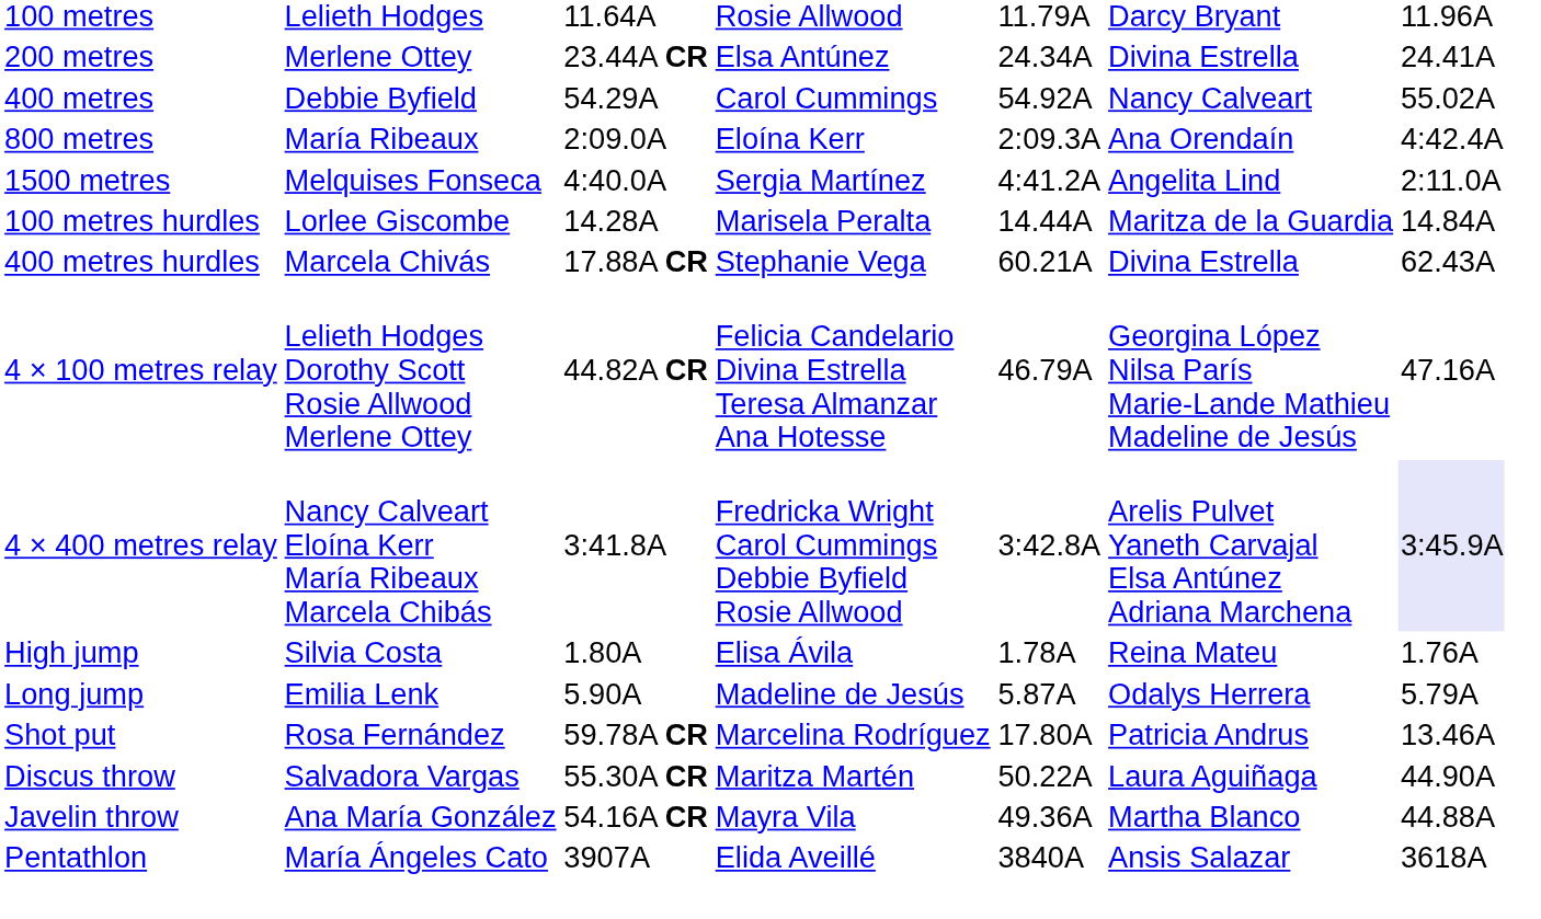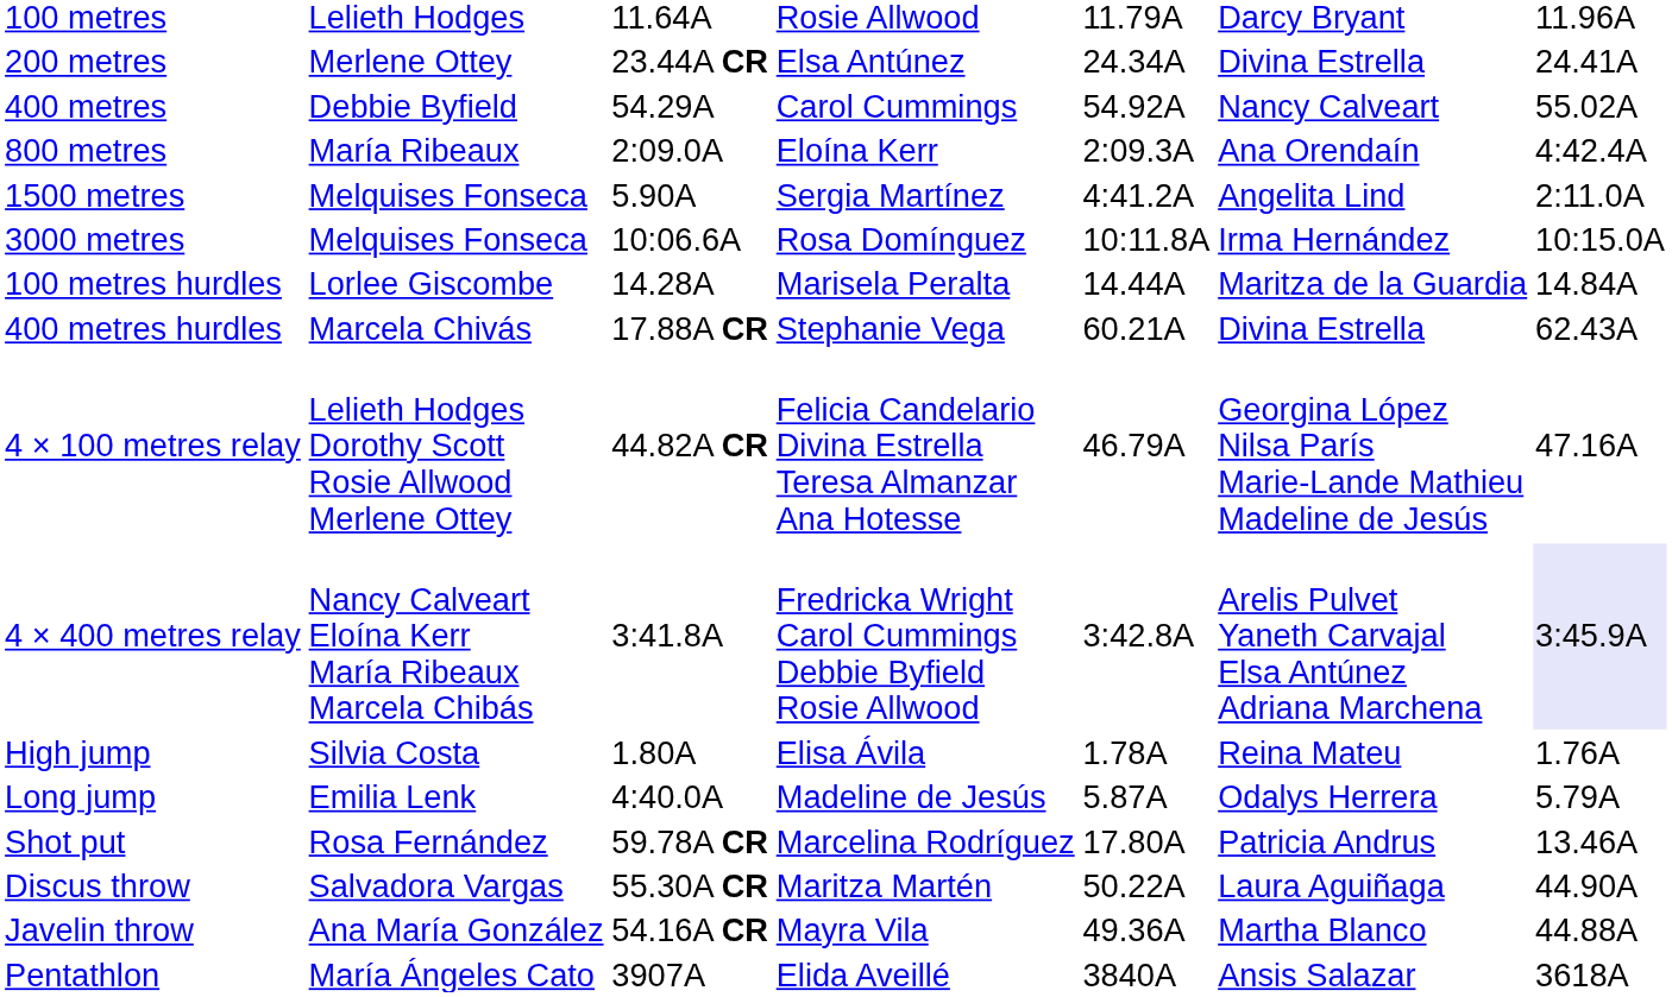 <table>
 <tr>
 <td><a href='#'>100 metres</a></td>
 <td><a href='#'>Lelieth Hodges</a><br> </td>
 <td>11.64A</td>
 <td><a href='#'>Rosie Allwood</a><br> </td>
 <td>11.79A</td>
 <td><a href='#'>Darcy Bryant</a><br> </td>
 <td>11.96A</td>
 </tr>
 <tr>
 <td><a href='#'>200 metres</a></td>
 <td><a href='#'>Merlene Ottey</a><br> </td>
 <td>23.44A <strong>CR</strong></td>
 <td><a href='#'>Elsa Antúnez</a><br> </td>
 <td>24.34A</td>
 <td><a href='#'>Divina Estrella</a><br> </td>
 <td>24.41A</td>
 </tr>
 <tr>
 <td><a href='#'>400 metres</a></td>
 <td><a href='#'>Debbie Byfield</a><br> </td>
 <td>54.29A</td>
 <td><a href='#'>Carol Cummings</a><br> </td>
 <td>54.92A</td>
 <td><a href='#'>Nancy Calveart</a><br> </td>
 <td>55.02A</td>
 </tr>
 <tr>
 <td><a href='#'>800 metres</a></td>
 <td><a href='#'>María Ribeaux</a><br> </td>
 <td>2:09.0A</td>
 <td><a href='#'>Eloína Kerr</a><br> </td>
 <td>2:09.3A</td>
 <td><a href='#'>Ana Orendaín</a><br> </td>
 <td>4:42.4A</td>
 </tr>
 <tr>
 <td><a href='#'>1500 metres</a></td>
 <td><a href='#'>Melquises Fonseca</a><br> </td>
-<td>4:40.0A</td>
+<td>5.90A</td>
 <td><a href='#'>Sergia Martínez</a><br> </td>
 <td>4:41.2A</td>
 <td><a href='#'>Angelita Lind</a><br> </td>
 <td>2:11.0A</td>
+</tr>
+<tr>
+<td><a href='#'>3000 metres</a></td>
+<td><a href='#'>Melquises Fonseca</a><br> </td>
+<td>10:06.6A</td>
+<td><a href='#'>Rosa Domínguez</a><br> </td>
+<td>10:11.8A</td>
+<td><a href='#'>Irma Hernández</a><br> </td>
+<td>10:15.0A</td>
 </tr>
 <tr>
 <td><a href='#'>100 metres hurdles</a></td>
 <td><a href='#'>Lorlee Giscombe</a><br> </td>
 <td>14.28A</td>
 <td><a href='#'>Marisela Peralta</a><br> </td>
 <td>14.44A</td>
 <td><a href='#'>Maritza de la Guardia</a><br> </td>
 <td>14.84A</td>
 </tr>
 <tr>
 <td><a href='#'>400 metres hurdles</a></td>
 <td><a href='#'>Marcela Chivás</a><br> </td>
 <td>17.88A <strong>CR</strong></td>
 <td><a href='#'>Stephanie Vega</a><br> </td>
 <td>60.21A</td>
 <td><a href='#'>Divina Estrella</a><br> </td>
 <td>62.43A</td>
 </tr>
 <tr>
 <td><a href='#'>4 × 100 metres relay</a></td>
 <td><br><a href='#'>Lelieth Hodges</a><br><a href='#'>Dorothy Scott</a><br><a href='#'>Rosie Allwood</a><br><a href='#'>Merlene Ottey</a></td>
 <td>44.82A <strong>CR</strong></td>
 <td><br><a href='#'>Felicia Candelario</a><br><a href='#'>Divina Estrella</a><br><a href='#'>Teresa Almanzar</a><br><a href='#'>Ana Hotesse</a></td>
 <td>46.79A</td>
 <td><br><a href='#'>Georgina López</a><br><a href='#'>Nilsa París</a><br><a href='#'>Marie-Lande Mathieu</a><br><a href='#'>Madeline de Jesús</a></td>
 <td>47.16A</td>
 </tr>
 <tr>
 <td><a href='#'>4 × 400 metres relay</a></td>
 <td><br><a href='#'>Nancy Calveart</a><br><a href='#'>Eloína Kerr</a><br><a href='#'>María Ribeaux</a><br><a href='#'>Marcela Chibás</a></td>
 <td>3:41.8A</td>
 <td><br><a href='#'>Fredricka Wright</a><br><a href='#'>Carol Cummings</a><br><a href='#'>Debbie Byfield</a><br><a href='#'>Rosie Allwood</a></td>
 <td>3:42.8A</td>
 <td><br><a href='#'>Arelis Pulvet</a><br><a href='#'>Yaneth Carvajal</a><br><a href='#'>Elsa Antúnez</a><br><a href='#'>Adriana Marchena</a></td>
 <td style="background: lavender;">3:45.9A</td>
 </tr>
 <tr>
 <td><a href='#'>High jump</a></td>
 <td><a href='#'>Silvia Costa</a><br> </td>
 <td>1.80A</td>
 <td><a href='#'>Elisa Ávila</a><br> </td>
 <td>1.78A</td>
 <td><a href='#'>Reina Mateu</a><br> </td>
 <td>1.76A</td>
 </tr>
 <tr>
 <td><a href='#'>Long jump</a></td>
 <td><a href='#'>Emilia Lenk</a><br> </td>
-<td>5.90A</td>
+<td>4:40.0A</td>
 <td><a href='#'>Madeline de Jesús</a><br> </td>
 <td>5.87A</td>
 <td><a href='#'>Odalys Herrera</a><br> </td>
 <td>5.79A</td>
 </tr>
 <tr>
 <td><a href='#'>Shot put</a></td>
 <td><a href='#'>Rosa Fernández</a><br> </td>
 <td>59.78A <strong>CR</strong></td>
 <td><a href='#'>Marcelina Rodríguez</a><br> </td>
 <td>17.80A</td>
 <td><a href='#'>Patricia Andrus</a><br> </td>
 <td>13.46A</td>
 </tr>
 <tr>
 <td><a href='#'>Discus throw</a></td>
 <td><a href='#'>Salvadora Vargas</a><br> </td>
 <td>55.30A <strong>CR</strong></td>
 <td><a href='#'>Maritza Martén</a><br> </td>
 <td>50.22A</td>
 <td><a href='#'>Laura Aguiñaga</a><br> </td>
 <td>44.90A</td>
 </tr>
 <tr>
 <td><a href='#'>Javelin throw</a></td>
 <td><a href='#'>Ana María González</a><br> </td>
 <td>54.16A <strong>CR</strong></td>
 <td><a href='#'>Mayra Vila</a><br> </td>
 <td>49.36A</td>
 <td><a href='#'>Martha Blanco</a><br> </td>
 <td>44.88A</td>
 </tr>
 <tr>
 <td><a href='#'>Pentathlon</a></td>
 <td><a href='#'>María Ángeles Cato</a><br> </td>
 <td>3907A</td>
 <td><a href='#'>Elida Aveillé</a><br> </td>
 <td>3840A</td>
 <td><a href='#'>Ansis Salazar</a><br> </td>
 <td>3618A</td>
 </tr>
 </table>
